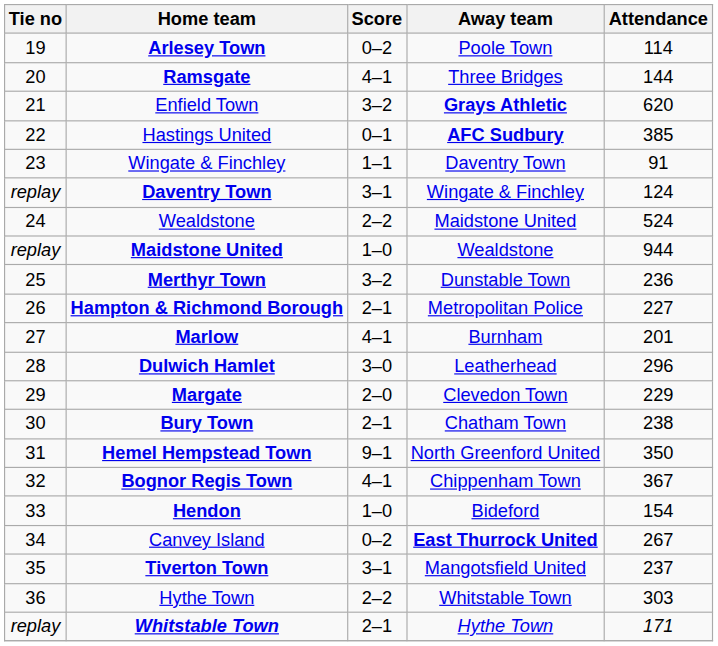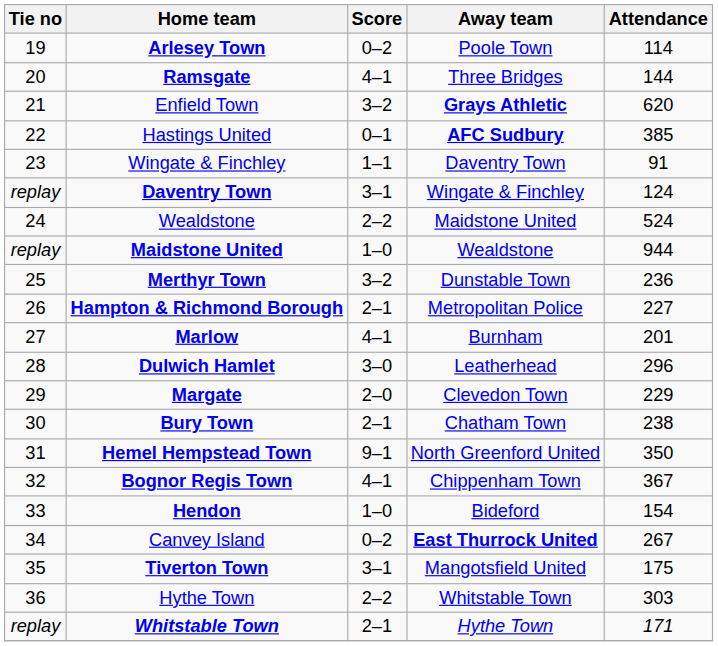 <table class="wikitable" style="text-align:center">
 <tr>
 <th>Tie no</th>
 <th>Home team</th>
 <th>Score</th>
 <th>Away team</th>
 <th>Attendance</th>
 </tr>
 <tr>
 <td>19</td>
 <td><strong><a href='#'>Arlesey Town</a></strong></td>
 <td>0–2</td>
 <td><a href='#'>Poole Town</a></td>
 <td>114</td>
 </tr>
 <tr>
 <td>20</td>
 <td><strong><a href='#'>Ramsgate</a></strong></td>
 <td>4–1</td>
 <td><a href='#'>Three Bridges</a></td>
 <td>144</td>
 </tr>
 <tr>
 <td>21</td>
 <td><a href='#'>Enfield Town</a></td>
 <td>3–2</td>
 <td><strong><a href='#'>Grays Athletic</a></strong></td>
 <td>620</td>
 </tr>
 <tr>
 <td>22</td>
 <td><a href='#'>Hastings United</a></td>
 <td>0–1</td>
 <td><strong><a href='#'>AFC Sudbury</a></strong></td>
 <td>385</td>
 </tr>
 <tr>
 <td>23</td>
 <td><a href='#'>Wingate & Finchley</a></td>
 <td>1–1</td>
 <td><a href='#'>Daventry Town</a></td>
 <td>91</td>
 </tr>
 <tr>
 <td><em>replay</em></td>
 <td><strong><a href='#'>Daventry Town</a></strong></td>
 <td>3–1</td>
 <td><a href='#'>Wingate & Finchley</a></td>
 <td>124</td>
 </tr>
 <tr>
 <td>24</td>
 <td><a href='#'>Wealdstone</a></td>
 <td>2–2</td>
 <td><a href='#'>Maidstone United</a></td>
 <td>524</td>
 </tr>
 <tr>
 <td><em>replay</em></td>
 <td><strong><a href='#'>Maidstone United</a></strong></td>
 <td>1–0</td>
 <td><a href='#'>Wealdstone</a></td>
 <td>944</td>
 </tr>
 <tr>
 <td>25</td>
 <td><strong><a href='#'>Merthyr Town</a></strong></td>
 <td>3–2</td>
 <td><a href='#'>Dunstable Town</a></td>
 <td>236</td>
 </tr>
 <tr>
 <td>26</td>
 <td><strong><a href='#'>Hampton & Richmond Borough</a></strong></td>
 <td>2–1</td>
 <td><a href='#'>Metropolitan Police</a></td>
 <td>227</td>
 </tr>
 <tr>
 <td>27</td>
 <td><strong><a href='#'>Marlow</a></strong></td>
 <td>4–1</td>
 <td><a href='#'>Burnham</a></td>
 <td>201</td>
 </tr>
 <tr>
 <td>28</td>
 <td><strong><a href='#'>Dulwich Hamlet</a></strong></td>
 <td>3–0</td>
 <td><a href='#'>Leatherhead</a></td>
 <td>296</td>
 </tr>
 <tr>
 <td>29</td>
 <td><strong><a href='#'>Margate</a></strong></td>
 <td>2–0</td>
 <td><a href='#'>Clevedon Town</a></td>
 <td>229</td>
 </tr>
 <tr>
 <td>30</td>
 <td><strong><a href='#'>Bury Town</a></strong></td>
 <td>2–1</td>
 <td><a href='#'>Chatham Town</a></td>
 <td>238</td>
 </tr>
 <tr>
 <td>31</td>
 <td><strong><a href='#'>Hemel Hempstead Town</a></strong></td>
 <td>9–1</td>
 <td><a href='#'>North Greenford United</a></td>
 <td>350</td>
 </tr>
 <tr>
 <td>32</td>
 <td><strong><a href='#'>Bognor Regis Town</a></strong></td>
 <td>4–1</td>
 <td><a href='#'>Chippenham Town</a></td>
 <td>367</td>
 </tr>
 <tr>
 <td>33</td>
 <td><strong><a href='#'>Hendon</a></strong></td>
 <td>1–0</td>
 <td><a href='#'>Bideford</a></td>
 <td>154</td>
 </tr>
 <tr>
 <td>34</td>
 <td><a href='#'>Canvey Island</a></td>
 <td>0–2</td>
 <td><strong><a href='#'>East Thurrock United</a></strong></td>
 <td>267</td>
 </tr>
 <tr>
 <td>35</td>
 <td><strong><a href='#'>Tiverton Town</a></strong></td>
 <td>3–1</td>
 <td><a href='#'>Mangotsfield United</a></td>
-<td>237</td>
+<td>175</td>
 </tr>
 <tr>
 <td>36</td>
 <td><a href='#'>Hythe Town</a></td>
 <td>2–2</td>
 <td><a href='#'>Whitstable Town</a></td>
 <td>303</td>
 </tr>
 <tr>
 <td><em>replay</em></td>
 <td><strong><em><a href='#'>Whitstable Town</a></em></strong></td>
 <td>2–1</td>
 <td><em><a href='#'>Hythe Town</a></em></td>
 <td><em>171</em></td>
 </tr>
 <tr>
 </tr>
 </table>
